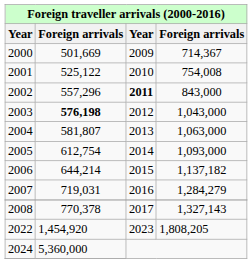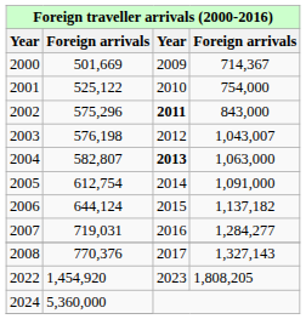 <table class="wikitable" style="; margin:10px">
 <tr>
 <th colspan="4" align="right" style=" background:#cfc;">Foreign traveller arrivals (2000-2016)</th>
 </tr>
 <tr>
 <th>Year</th>
 <th>Foreign arrivals</th>
 <th>Year</th>
 <th>Foreign arrivals</th>
 </tr>
 <tr align=center>
 <td>2000</td>
 <td>501,669</td>
 <td>2009</td>
 <td>714,367</td>
 </tr>
 <tr align=center>
 <td>2001</td>
 <td>525,122</td>
 <td>2010</td>
-<td>754,008</td>
+<td>754,000</td>
 </tr>
 <tr align=center>
 <td>2002</td>
-<td>557,296</td>
+<td>575,296</td>
 <td><strong>2011</strong></td>
 <td>843,000</td>
 </tr>
 <tr align=center>
 <td>2003</td>
-<td><strong>576,198</strong></td>
+<td>576,198</td>
 <td>2012</td>
-<td>1,043,000</td>
+<td>1,043,007</td>
 </tr>
 <tr align=center>
 <td>2004</td>
-<td>581,807</td>
-<td>2013</td>
+<td>582,807</td>
+<td><strong>2013</strong></td>
 <td>1,063,000</td>
 </tr>
 <tr align=center>
 <td>2005</td>
 <td>612,754</td>
 <td>2014</td>
-<td>1,093,000</td>
+<td>1,091,000</td>
 </tr>
 <tr align=center>
 <td>2006</td>
-<td>644,214</td>
+<td>644,124</td>
 <td>2015</td>
 <td>1,137,182</td>
 </tr>
 <tr align=center>
 <td>2007</td>
 <td>719,031</td>
 <td>2016</td>
-<td>1,284,279</td>
+<td>1,284,277</td>
 </tr>
 <tr>
 </tr>
 <tr align=center>
 <td>2008</td>
-<td>770,378</td>
+<td>770,376</td>
 <td>2017</td>
 <td>1,327,143</td>
 </tr>
 <tr>
 <td>2022</td>
 <td>1,454,920</td>
 <td>2023</td>
 <td>1,808,205</td>
 </tr>
 <tr>
 <td>2024</td>
 <td>5,360,000</td>
 </tr>
 <tr>
 </tr>
 <tr align=center>
 </tr>
 </table>
